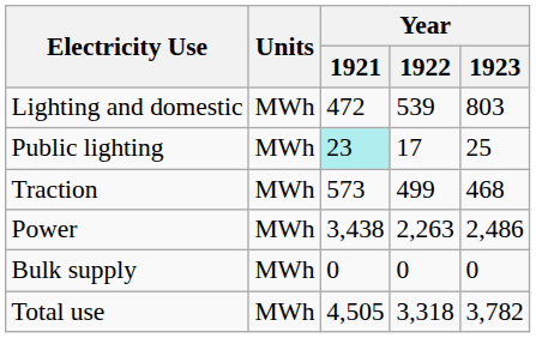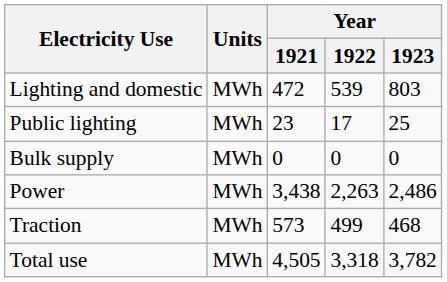 <table class="wikitable">
 <tr>
 <th rowspan="2">Electricity  Use</th>
 <th rowspan="2">Units</th>
 <th colspan="3">Year</th>
 </tr>
 <tr>
 <th>1921</th>
 <th>1922</th>
 <th>1923</th>
 </tr>
 <tr>
 <td>Lighting  and domestic</td>
 <td>MWh</td>
 <td>472</td>
 <td>539</td>
 <td>803</td>
 </tr>
 <tr>
 <td>Public  lighting</td>
 <td>MWh</td>
-<td style="background: paleturquoise;">23</td>
+<td>23</td>
 <td>17</td>
 <td>25</td>
+</tr>
+<tr>
+<td>Bulk  supply</td>
+<td>MWh</td>
+<td>0</td>
+<td>0</td>
+<td>0</td>
+</tr>
+<tr>
+<td>Power</td>
+<td>MWh</td>
+<td>3,438</td>
+<td>2,263</td>
+<td>2,486</td>
 </tr>
 <tr>
 <td>Traction</td>
 <td>MWh</td>
 <td>573</td>
 <td>499</td>
 <td>468</td>
 </tr>
 <tr>
-<td>Power</td>
-<td>MWh</td>
-<td>3,438</td>
-<td>2,263</td>
-<td>2,486</td>
-</tr>
-<tr>
-<td>Bulk  supply</td>
-<td>MWh</td>
-<td>0</td>
-<td>0</td>
-<td>0</td>
-</tr>
-<tr>
 <td>Total  use</td>
 <td>MWh</td>
 <td>4,505</td>
 <td>3,318</td>
 <td>3,782</td>
 </tr>
 </table>
